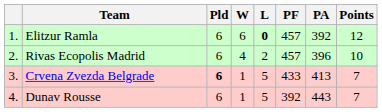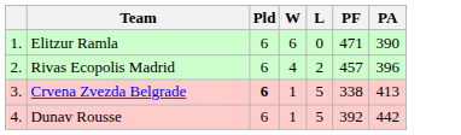 <table class=wikitable style="text-align:center">
 <tr>
 <th width=15></th>
 <th width=220>Team</th>
 <th width=20>Pld</th>
 <th width=20>W</th>
 <th width=20>L</th>
 <th width=30>PF</th>
 <th width=30>PA</th>
-<th width=30>Points</th>
 </tr>
 <tr style="background: #ccffcc;">
 <td>1.</td>
 <td align=left> Elitzur Ramla</td>
 <td>6</td>
 <td>6</td>
-<td><strong>0</strong></td>
-<td>457</td>
-<td>392</td>
-<td>12</td>
+<td>0</td>
+<td>471</td>
+<td>390</td>
 </tr>
 <tr style="background: #ccffcc;">
 <td>2.</td>
 <td align=left> Rivas Ecopolis Madrid</td>
 <td>6</td>
 <td>4</td>
 <td>2</td>
 <td>457</td>
 <td>396</td>
-<td>10</td>
 </tr>
 <tr style="background: #ffcccc;">
 <td>3.</td>
 <td align=left> <a href='#'>Crvena Zvezda Belgrade</a></td>
 <td><strong>6</strong></td>
 <td>1</td>
 <td>5</td>
-<td>433</td>
+<td>338</td>
 <td>413</td>
-<td>7</td>
 </tr>
 <tr style="background: #ffcccc;">
 <td>4.</td>
 <td align=left> Dunav Rousse</td>
 <td>6</td>
 <td>1</td>
 <td>5</td>
 <td>392</td>
-<td>443</td>
-<td>7</td>
+<td>442</td>
 </tr>
 </table>
